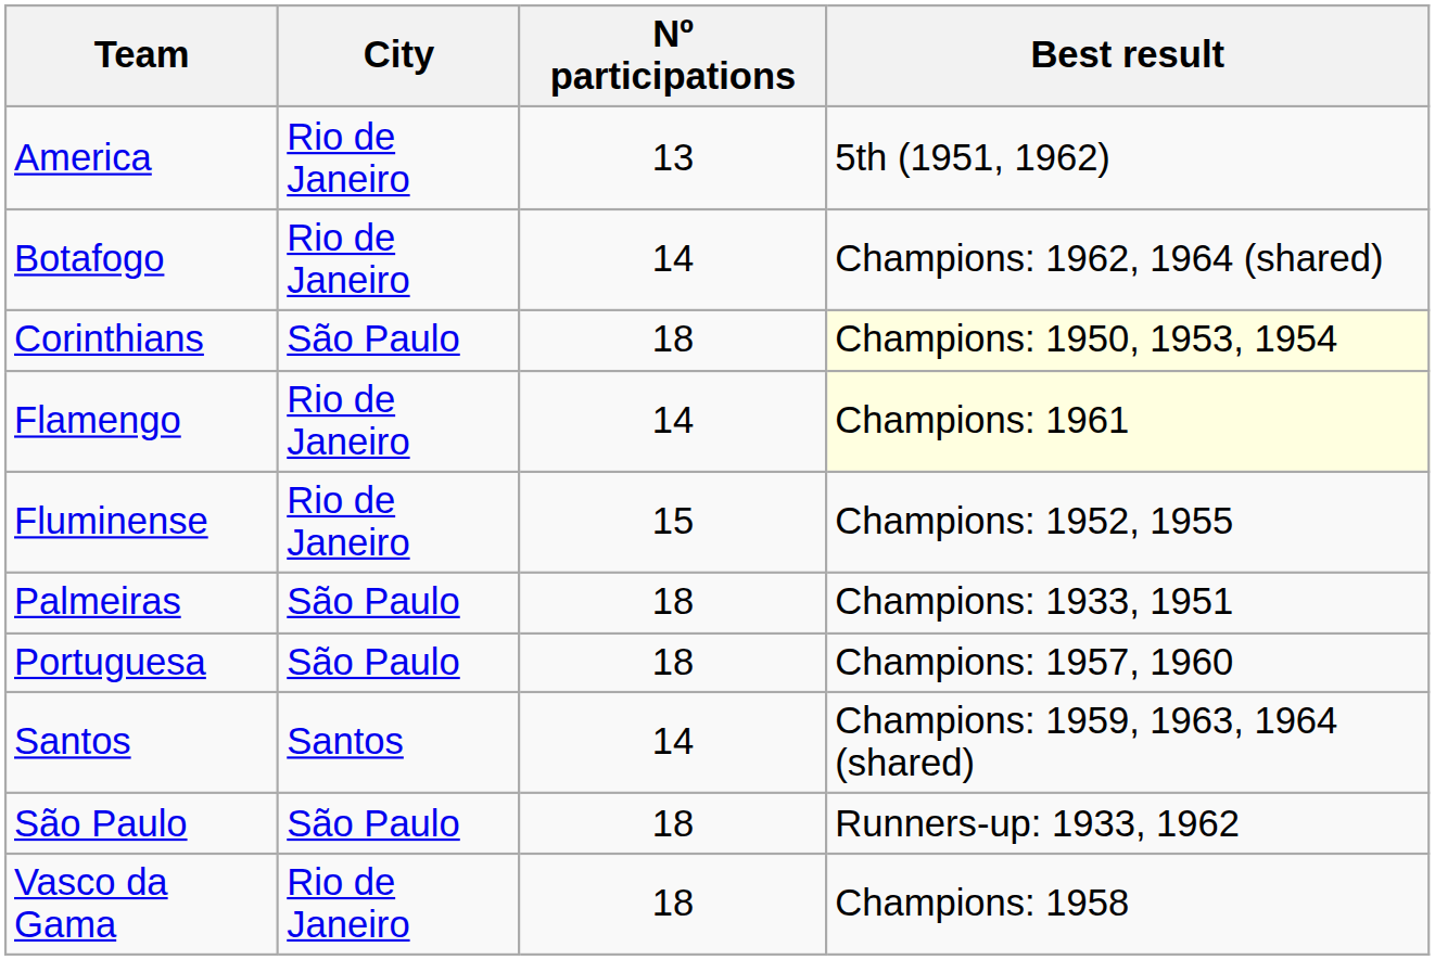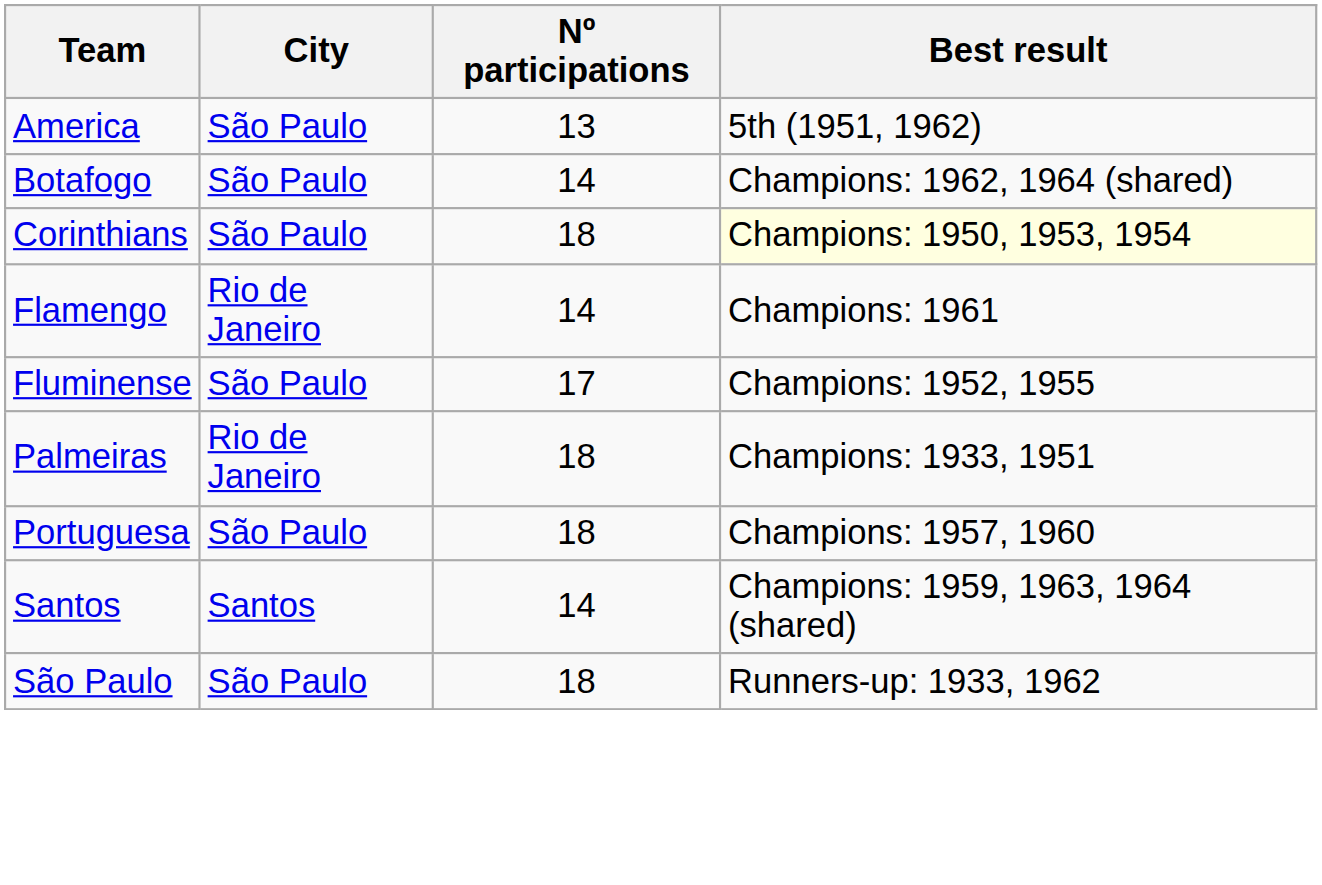 <table class="wikitable sortable">
 <tr>
 <th>Team</th>
 <th>City</th>
 <th>Nº participations</th>
 <th>Best result</th>
 </tr>
 <tr>
 <td><a href='#'>America</a></td>
-<td> <a href='#'>Rio de Janeiro</a></td>
+<td> <a href='#'>São Paulo</a></td>
 <td align=center>13</td>
 <td>5th (1951, 1962)</td>
 </tr>
 <tr>
 <td><a href='#'>Botafogo</a></td>
-<td> <a href='#'>Rio de Janeiro</a></td>
+<td> <a href='#'>São Paulo</a></td>
 <td align=center>14</td>
 <td>Champions: 1962, 1964 (shared)</td>
 </tr>
 <tr>
 <td><a href='#'>Corinthians</a></td>
 <td> <a href='#'>São Paulo</a></td>
 <td align=center>18</td>
 <td style="background: lightyellow;">Champions: 1950, 1953, 1954</td>
 </tr>
 <tr>
 <td><a href='#'>Flamengo</a></td>
 <td> <a href='#'>Rio de Janeiro</a></td>
 <td align=center>14</td>
-<td style="background: lightyellow;">Champions: 1961</td>
+<td>Champions: 1961</td>
 </tr>
 <tr>
 <td><a href='#'>Fluminense</a></td>
-<td> <a href='#'>Rio de Janeiro</a></td>
-<td align=center>15</td>
+<td> <a href='#'>São Paulo</a></td>
+<td align=center>17</td>
 <td>Champions: 1952, 1955</td>
 </tr>
 <tr>
 <td><a href='#'>Palmeiras</a></td>
-<td> <a href='#'>São Paulo</a></td>
+<td> <a href='#'>Rio de Janeiro</a></td>
 <td align=center>18</td>
 <td>Champions: 1933, 1951</td>
 </tr>
 <tr>
 <td><a href='#'>Portuguesa</a></td>
 <td> <a href='#'>São Paulo</a></td>
 <td align=center>18</td>
 <td>Champions: 1957, 1960</td>
 </tr>
 <tr>
 <td><a href='#'>Santos</a></td>
 <td> <a href='#'>Santos</a></td>
 <td align=center>14</td>
 <td>Champions: 1959, 1963, 1964 (shared)</td>
 </tr>
 <tr>
 <td><a href='#'>São Paulo</a></td>
 <td> <a href='#'>São Paulo</a></td>
 <td align=center>18</td>
 <td>Runners-up: 1933, 1962</td>
 </tr>
-<tr>
-<td><a href='#'>Vasco da Gama</a></td>
-<td> <a href='#'>Rio de Janeiro</a></td>
-<td align=center>18</td>
-<td>Champions: 1958</td>
-</tr>
 </table>
